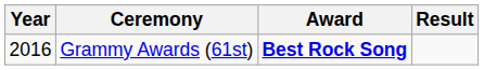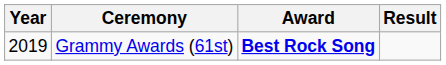 <table class="wikitable">
 <tr>
 <th>Year</th>
 <th>Ceremony</th>
 <th>Award</th>
 <th>Result</th>
 </tr>
 <tr>
-<td>2016</td>
+<td>2019</td>
 <td><a href='#'>Grammy Awards</a> (<a href='#'>61st</a>)</td>
 <td><strong><a href='#'>Best Rock Song</a></strong></td>
 <td></td>
 </tr>
 </table>
